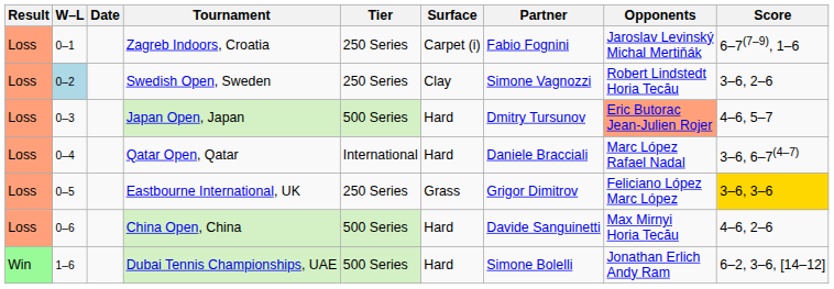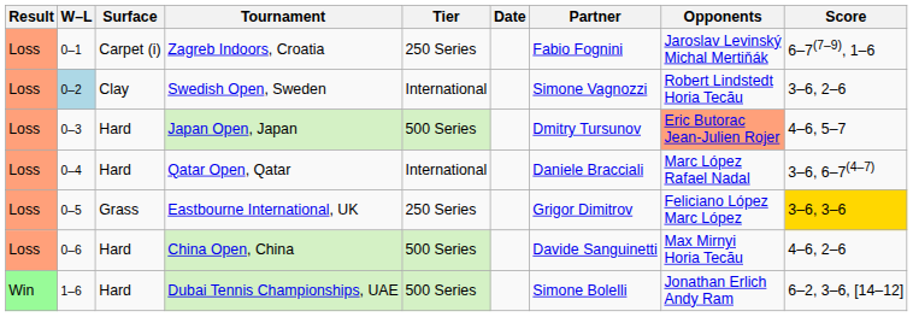 <table class="sortable wikitable">
 <tr>
 <th>Result</th>
 <th class="unsortable">W–L</th>
-<th>Date</th>
+<th>Surface</th>
 <th>Tournament</th>
 <th>Tier</th>
-<th>Surface</th>
+<th>Date</th>
 <th>Partner</th>
 <th>Opponents</th>
 <th class="unsortable">Score</th>
 </tr>
 <tr>
 <td style="background:#ffa07a;">Loss</td>
 <td><small>0–1</small></td>
-<td><a href='#'></a></td>
+<td>Carpet (i)</td>
 <td><a href='#'>Zagreb Indoors</a>, Croatia</td>
 <td>250 Series</td>
-<td>Carpet (i)</td>
+<td><a href='#'></a></td>
 <td> <a href='#'>Fabio Fognini</a></td>
 <td> <a href='#'>Jaroslav Levinský</a><br> <a href='#'>Michal Mertiňák</a></td>
 <td>6–7<sup>(7–9)</sup>, 1–6</td>
 </tr>
 <tr>
 <td style="background:#ffa07a;">Loss</td>
 <td style="background: lightblue;"><small>0–2</small></td>
+<td>Clay</td>
+<td><a href='#'>Swedish Open</a>, Sweden</td>
+<td>International</td>
 <td><a href='#'></a></td>
-<td><a href='#'>Swedish Open</a>, Sweden</td>
-<td>250 Series</td>
-<td>Clay</td>
 <td> <a href='#'>Simone Vagnozzi</a></td>
 <td> <a href='#'>Robert Lindstedt</a><br> <a href='#'>Horia Tecău</a></td>
 <td>3–6, 2–6</td>
 </tr>
 <tr>
 <td style="background:#ffa07a;">Loss</td>
 <td><small>0–3</small></td>
-<td><a href='#'></a></td>
+<td>Hard</td>
 <td style="background:#D4F1C5;"><a href='#'>Japan Open</a>, Japan</td>
 <td style="background:#D4F1C5;">500 Series</td>
-<td>Hard</td>
+<td><a href='#'></a></td>
 <td> <a href='#'>Dmitry Tursunov</a></td>
 <td style="background: lightsalmon;"> <a href='#'>Eric Butorac</a><br> <a href='#'>Jean-Julien Rojer</a></td>
 <td>4–6, 5–7</td>
 </tr>
 <tr>
 <td style="background:#ffa07a;">Loss</td>
 <td><small>0–4</small></td>
-<td><a href='#'></a></td>
+<td>Hard</td>
 <td><a href='#'>Qatar Open</a>, Qatar</td>
 <td>International</td>
-<td>Hard</td>
+<td><a href='#'></a></td>
 <td> <a href='#'>Daniele Bracciali</a></td>
 <td> <a href='#'>Marc López</a><br> <a href='#'>Rafael Nadal</a></td>
 <td>3–6, 6–7<sup>(4–7)</sup></td>
 </tr>
 <tr>
 <td style="background:#ffa07a;">Loss</td>
 <td><small>0–5</small></td>
-<td><a href='#'></a></td>
+<td>Grass</td>
 <td><a href='#'>Eastbourne International</a>, UK</td>
 <td>250 Series</td>
-<td>Grass</td>
+<td><a href='#'></a></td>
 <td> <a href='#'>Grigor Dimitrov</a></td>
 <td> <a href='#'>Feliciano López</a><br> <a href='#'>Marc López</a></td>
 <td style="background: gold;">3–6, 3–6</td>
 </tr>
 <tr>
 <td style="background:#ffa07a;">Loss</td>
 <td><small>0–6</small></td>
-<td><a href='#'></a></td>
+<td>Hard</td>
 <td style="background:#D4F1C5;"><a href='#'>China Open</a>, China</td>
 <td style="background:#D4F1C5;">500 Series</td>
-<td>Hard</td>
+<td><a href='#'></a></td>
 <td> <a href='#'>Davide Sanguinetti</a></td>
 <td> <a href='#'>Max Mirnyi</a><br> <a href='#'>Horia Tecău</a></td>
 <td>4–6, 2–6</td>
 </tr>
 <tr>
 <td style="background:#98fb98;">Win</td>
 <td><small>1–6</small></td>
-<td><a href='#'></a></td>
+<td>Hard</td>
 <td style="background:#D4F1C5;"><a href='#'>Dubai Tennis Championships</a>, UAE</td>
 <td style="background:#D4F1C5;">500 Series</td>
-<td>Hard</td>
+<td><a href='#'></a></td>
 <td> <a href='#'>Simone Bolelli</a></td>
 <td> <a href='#'>Jonathan Erlich</a><br> <a href='#'>Andy Ram</a></td>
 <td>6–2, 3–6, [14–12]</td>
 </tr>
 </table>
